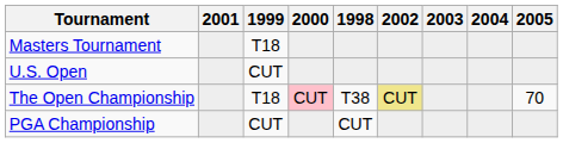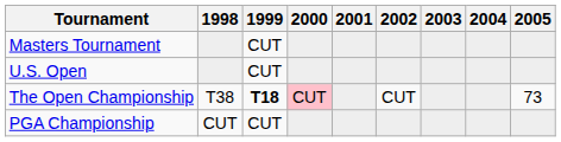 <table class="wikitable" style="font-size:95%;text-align:center;">
 <tr>
 <th>Tournament</th>
-<th>2001</th>
+<th>1998</th>
 <th>1999</th>
 <th>2000</th>
-<th>1998</th>
+<th>2001</th>
 <th>2002</th>
 <th>2003</th>
 <th>2004</th>
 <th>2005</th>
 </tr>
 <tr>
 <td align=left><a href='#'>Masters Tournament</a></td>
 <td style="background:#eeeeee;"></td>
-<td>T18</td>
+<td>CUT</td>
 <td style="background:#eeeeee;"></td>
 <td style="background:#eeeeee;"></td>
 <td style="background:#eeeeee;"></td>
 <td style="background:#eeeeee;"></td>
 <td style="background:#eeeeee;"></td>
 <td style="background:#eeeeee;"></td>
 </tr>
 <tr>
 <td align=left><a href='#'>U.S. Open</a></td>
 <td style="background:#eeeeee;"></td>
 <td>CUT</td>
 <td style="background:#eeeeee;"></td>
 <td style="background:#eeeeee;"></td>
 <td style="background:#eeeeee;"></td>
 <td style="background:#eeeeee;"></td>
 <td style="background:#eeeeee;"></td>
 <td style="background:#eeeeee;"></td>
 </tr>
 <tr>
 <td align=left><a href='#'>The Open Championship</a></td>
+<td>T38</td>
+<td><strong>T18</strong></td>
+<td style="background: pink;">CUT</td>
 <td style="background:#eeeeee;"></td>
-<td>T18</td>
-<td style="background: pink;">CUT</td>
-<td>T38</td>
-<td style="background: khaki;">CUT</td>
+<td>CUT</td>
 <td style="background:#eeeeee;"></td>
 <td style="background:#eeeeee;"></td>
-<td>70</td>
+<td>73</td>
 </tr>
 <tr>
 <td align=left><a href='#'>PGA Championship</a></td>
-<td style="background:#eeeeee;"></td>
+<td>CUT</td>
 <td>CUT</td>
 <td style="background:#eeeeee;"></td>
-<td>CUT</td>
+<td style="background:#eeeeee;"></td>
 <td style="background:#eeeeee;"></td>
 <td style="background:#eeeeee;"></td>
 <td style="background:#eeeeee;"></td>
 <td style="background:#eeeeee;"></td>
 </tr>
 </table>
